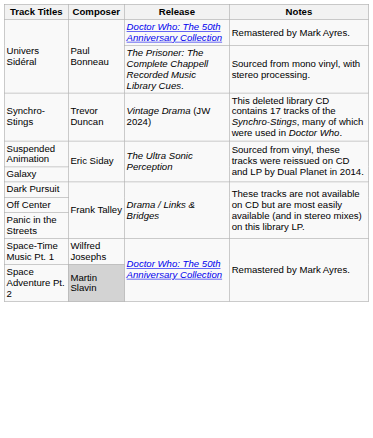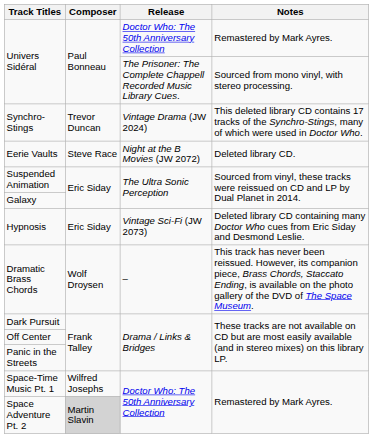 <table class="wikitable">
 <tr>
 <th>Track Titles</th>
 <th>Composer</th>
 <th>Release</th>
 <th>Notes</th>
 </tr>
 <tr>
 <td rowspan=2>Univers Sidéral</td>
 <td rowspan=2>Paul Bonneau</td>
 <td><em><a href='#'>Doctor Who: The 50th Anniversary Collection</a></em></td>
 <td>Remastered by Mark Ayres.</td>
 </tr>
 <tr>
 <td><em>The Prisoner: The Complete Chappell Recorded Music Library Cues</em>.</td>
 <td>Sourced from mono vinyl, with stereo processing.</td>
 </tr>
 <tr>
 <td>Synchro-Stings</td>
 <td>Trevor Duncan</td>
 <td><em>Vintage Drama</em> (JW 2024)</td>
 <td>This deleted library CD contains 17 tracks of the <em>Synchro-Stings</em>, many of which were used in <em>Doctor Who</em>.</td>
 </tr>
 <tr>
+<td>Eerie Vaults</td>
+<td>Steve Race</td>
+<td><em>Night at the B Movies</em> (JW 2072)</td>
+<td>Deleted library CD.</td>
+</tr>
+<tr>
 <td>Suspended Animation</td>
 <td rowspan=2>Eric Siday</td>
 <td rowspan=2><em>The Ultra Sonic Perception</em></td>
 <td rowspan=2>Sourced from vinyl, these tracks were reissued on CD and LP by Dual Planet in 2014.</td>
 </tr>
 <tr>
 <td>Galaxy</td>
+</tr>
+<tr>
+<td>Hypnosis</td>
+<td>Eric Siday</td>
+<td><em>Vintage Sci-Fi</em> (JW 2073)</td>
+<td>Deleted library CD containing many <em>Doctor Who</em> cues from Eric Siday and Desmond Leslie.</td>
+</tr>
+<tr>
+<td>Dramatic Brass Chords</td>
+<td>Wolf Droysen</td>
+<td>–</td>
+<td>This track has never been reissued. However, its companion piece, <em>Brass Chords, Staccato Ending</em>, is available on the photo gallery of the DVD of <em><a href='#'>The Space Museum</a></em>.</td>
 </tr>
 <tr>
 <td>Dark Pursuit</td>
 <td rowspan=3>Frank Talley</td>
 <td rowspan=3><em>Drama / Links & Bridges</em></td>
 <td rowspan=3>These tracks are not available on CD but are most easily available (and in stereo mixes) on this library LP.</td>
 </tr>
 <tr>
 <td>Off Center</td>
 </tr>
 <tr>
 <td>Panic in the Streets</td>
 </tr>
 <tr>
 <td>Space-Time Music Pt. 1</td>
 <td>Wilfred Josephs</td>
 <td rowspan=2><em><a href='#'>Doctor Who: The 50th Anniversary Collection</a></em></td>
 <td rowspan=2>Remastered by Mark Ayres.</td>
 </tr>
 <tr>
 <td>Space Adventure Pt. 2</td>
 <td style="background: lightgrey;">Martin Slavin</td>
 </tr>
 </table>
